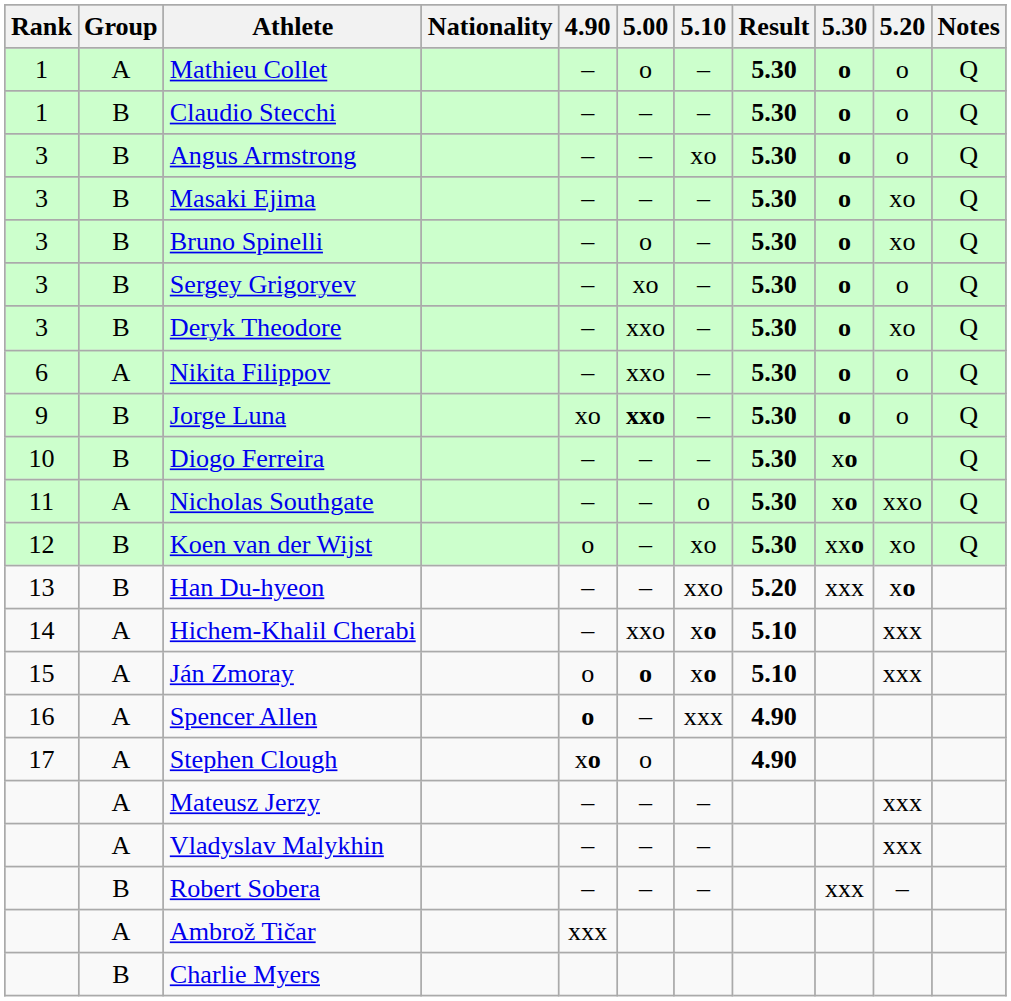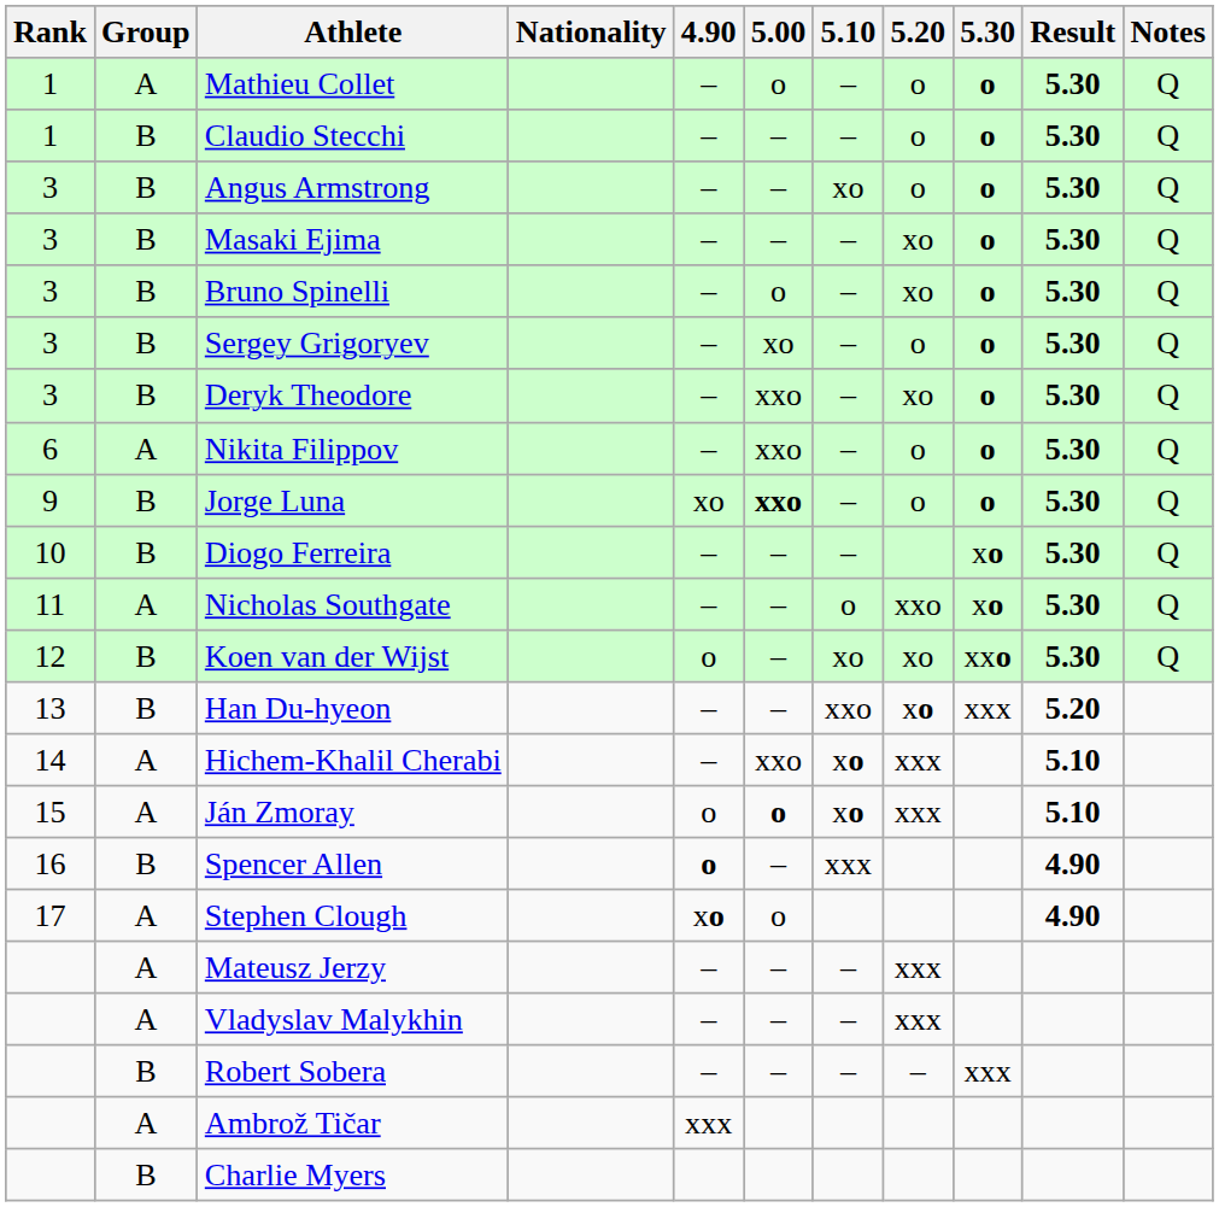 <table class="wikitable sortable" style="text-align:center;font-size:95%">
 <tr>
 <th>Rank</th>
 <th>Group</th>
 <th>Athlete</th>
 <th>Nationality</th>
 <th>4.90</th>
 <th>5.00</th>
 <th>5.10</th>
+<th>5.20</th>
+<th>5.30</th>
 <th>Result</th>
-<th>5.30</th>
-<th>5.20</th>
 <th>Notes</th>
 </tr>
 <tr bgcolor="ccffcc">
 <td>1</td>
 <td>A</td>
 <td align="left"><a href='#'>Mathieu Collet</a></td>
 <td align="left"></td>
 <td>–</td>
 <td>o</td>
 <td>–</td>
+<td>o</td>
+<td><strong>o</strong></td>
 <td><strong>5.30</strong></td>
-<td><strong>o</strong></td>
-<td>o</td>
 <td>Q</td>
 </tr>
 <tr bgcolor="ccffcc">
 <td>1</td>
 <td>B</td>
 <td align="left"><a href='#'>Claudio Stecchi</a></td>
 <td align="left"></td>
 <td>–</td>
 <td>–</td>
 <td>–</td>
+<td>o</td>
+<td><strong>o</strong></td>
 <td><strong>5.30</strong></td>
-<td><strong>o</strong></td>
-<td>o</td>
 <td>Q</td>
 </tr>
 <tr bgcolor="ccffcc">
 <td>3</td>
 <td>B</td>
 <td align="left"><a href='#'>Angus Armstrong</a></td>
 <td align="left"></td>
 <td>–</td>
 <td>–</td>
 <td>xo</td>
+<td>o</td>
+<td><strong>o</strong></td>
 <td><strong>5.30</strong></td>
-<td><strong>o</strong></td>
-<td>o</td>
 <td>Q</td>
 </tr>
 <tr bgcolor="ccffcc">
 <td>3</td>
 <td>B</td>
 <td align="left"><a href='#'>Masaki Ejima</a></td>
 <td align="left"></td>
 <td>–</td>
 <td>–</td>
 <td>–</td>
+<td>xo</td>
+<td><strong>o</strong></td>
 <td><strong>5.30</strong></td>
-<td><strong>o</strong></td>
-<td>xo</td>
 <td>Q</td>
 </tr>
 <tr bgcolor="ccffcc">
 <td>3</td>
 <td>B</td>
 <td align="left"><a href='#'>Bruno Spinelli</a></td>
 <td align="left"></td>
 <td>–</td>
 <td>o</td>
 <td>–</td>
+<td>xo</td>
+<td><strong>o</strong></td>
 <td><strong>5.30</strong></td>
-<td><strong>o</strong></td>
-<td>xo</td>
 <td>Q</td>
 </tr>
 <tr bgcolor="ccffcc">
 <td>3</td>
 <td>B</td>
 <td align="left"><a href='#'>Sergey Grigoryev</a></td>
 <td align="left"></td>
 <td>–</td>
 <td>xo</td>
 <td>–</td>
+<td>o</td>
+<td><strong>o</strong></td>
 <td><strong>5.30</strong></td>
-<td><strong>o</strong></td>
-<td>o</td>
 <td>Q</td>
 </tr>
 <tr bgcolor="ccffcc">
 <td>3</td>
 <td>B</td>
 <td align="left"><a href='#'>Deryk Theodore</a></td>
 <td align="left"></td>
 <td>–</td>
 <td>xxo</td>
 <td>–</td>
+<td>xo</td>
+<td><strong>o</strong></td>
 <td><strong>5.30</strong></td>
-<td><strong>o</strong></td>
-<td>xo</td>
 <td>Q</td>
 </tr>
 <tr bgcolor="ccffcc">
 <td>6</td>
 <td>A</td>
 <td align="left"><a href='#'>Nikita Filippov</a></td>
 <td align="left"></td>
 <td>–</td>
 <td>xxo</td>
 <td>–</td>
+<td>o</td>
+<td><strong>o</strong></td>
 <td><strong>5.30</strong></td>
-<td><strong>o</strong></td>
-<td>o</td>
 <td>Q</td>
 </tr>
 <tr bgcolor="ccffcc">
 <td>9</td>
 <td>B</td>
 <td align="left"><a href='#'>Jorge Luna</a></td>
 <td align="left"></td>
 <td>xo</td>
 <td><strong>xxo</strong></td>
 <td>–</td>
+<td>o</td>
+<td><strong>o</strong></td>
 <td><strong>5.30</strong></td>
-<td><strong>o</strong></td>
-<td>o</td>
 <td>Q</td>
 </tr>
 <tr bgcolor="ccffcc">
 <td>10</td>
 <td>B</td>
 <td align="left"><a href='#'>Diogo Ferreira</a></td>
 <td align="left"></td>
 <td>–</td>
 <td>–</td>
 <td>–</td>
+<td></td>
+<td>x<strong>o</strong></td>
 <td><strong>5.30</strong></td>
-<td>x<strong>o</strong></td>
-<td></td>
 <td>Q</td>
 </tr>
 <tr bgcolor="ccffcc">
 <td>11</td>
 <td>A</td>
 <td align="left"><a href='#'>Nicholas Southgate</a></td>
 <td align="left"></td>
 <td>–</td>
 <td>–</td>
 <td>o</td>
+<td>xxo</td>
+<td>x<strong>o</strong></td>
 <td><strong>5.30</strong></td>
-<td>x<strong>o</strong></td>
-<td>xxo</td>
 <td>Q</td>
 </tr>
 <tr bgcolor="ccffcc">
 <td>12</td>
 <td>B</td>
 <td align="left"><a href='#'>Koen van der Wijst</a></td>
 <td align="left"></td>
 <td>o</td>
 <td>–</td>
 <td>xo</td>
+<td>xo</td>
+<td>xx<strong>o</strong></td>
 <td><strong>5.30</strong></td>
-<td>xx<strong>o</strong></td>
-<td>xo</td>
 <td>Q</td>
 </tr>
 <tr>
 <td>13</td>
 <td>B</td>
 <td align="left"><a href='#'>Han Du-hyeon</a></td>
 <td align="left"></td>
 <td>–</td>
 <td>–</td>
 <td>xxo</td>
+<td>x<strong>o</strong></td>
+<td>xxx</td>
 <td><strong>5.20</strong></td>
-<td>xxx</td>
-<td>x<strong>o</strong></td>
 <td></td>
 </tr>
 <tr>
 <td>14</td>
 <td>A</td>
 <td align="left"><a href='#'>Hichem-Khalil Cherabi</a></td>
 <td align="left"></td>
 <td>–</td>
 <td>xxo</td>
 <td>x<strong>o</strong></td>
+<td>xxx</td>
+<td></td>
 <td><strong>5.10</strong></td>
-<td></td>
-<td>xxx</td>
 <td></td>
 </tr>
 <tr>
 <td>15</td>
 <td>A</td>
 <td align="left"><a href='#'>Ján Zmoray</a></td>
 <td align="left"></td>
 <td>o</td>
 <td><strong>o</strong></td>
 <td>x<strong>o</strong></td>
+<td>xxx</td>
+<td></td>
 <td><strong>5.10</strong></td>
-<td></td>
-<td>xxx</td>
 <td></td>
 </tr>
 <tr>
 <td>16</td>
-<td>A</td>
+<td>B</td>
 <td align="left"><a href='#'>Spencer Allen</a></td>
 <td align="left"></td>
 <td><strong>o</strong></td>
 <td>–</td>
 <td>xxx</td>
-<td><strong>4.90</strong></td>
 <td></td>
 <td></td>
+<td><strong>4.90</strong></td>
 <td></td>
 </tr>
 <tr>
 <td>17</td>
 <td>A</td>
 <td align="left"><a href='#'>Stephen Clough</a></td>
 <td align="left"></td>
 <td>x<strong>o</strong></td>
 <td>o</td>
 <td></td>
-<td><strong>4.90</strong></td>
 <td></td>
 <td></td>
+<td><strong>4.90</strong></td>
 <td></td>
 </tr>
 <tr>
 <td></td>
 <td>A</td>
 <td align="left"><a href='#'>Mateusz Jerzy</a></td>
 <td align="left"></td>
 <td>–</td>
 <td>–</td>
 <td>–</td>
+<td>xxx</td>
+<td></td>
 <td><strong></strong></td>
-<td></td>
-<td>xxx</td>
 <td></td>
 </tr>
 <tr>
 <td></td>
 <td>A</td>
 <td align="left"><a href='#'>Vladyslav Malykhin</a></td>
 <td align="left"></td>
 <td>–</td>
 <td>–</td>
 <td>–</td>
+<td>xxx</td>
+<td></td>
 <td><strong></strong></td>
-<td></td>
-<td>xxx</td>
 <td></td>
 </tr>
 <tr>
 <td></td>
 <td>B</td>
 <td align="left"><a href='#'>Robert Sobera</a></td>
 <td align="left"></td>
 <td>–</td>
 <td>–</td>
 <td>–</td>
+<td>–</td>
+<td>xxx</td>
 <td><strong></strong></td>
-<td>xxx</td>
-<td>–</td>
 <td></td>
 </tr>
 <tr>
 <td></td>
 <td>A</td>
 <td align="left"><a href='#'>Ambrož Tičar</a></td>
 <td align="left"></td>
 <td>xxx</td>
 <td></td>
 <td></td>
-<td><strong></strong></td>
 <td></td>
 <td></td>
+<td><strong></strong></td>
 <td></td>
 </tr>
 <tr>
 <td></td>
 <td>B</td>
 <td align="left"><a href='#'>Charlie Myers</a></td>
 <td align="left"></td>
 <td></td>
 <td></td>
 <td></td>
-<td><strong></strong></td>
 <td></td>
 <td></td>
+<td><strong></strong></td>
 <td></td>
 </tr>
 </table>
